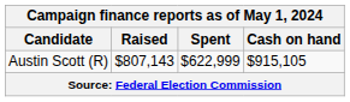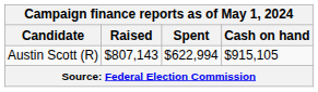 <table class="wikitable sortable">
 <tr>
 <th colspan=4>Campaign finance reports as of May 1, 2024</th>
 </tr>
 <tr style="text-align:center;">
 <th>Candidate</th>
 <th>Raised</th>
 <th>Spent</th>
 <th>Cash on hand</th>
 </tr>
 <tr>
 <td>Austin Scott (R)</td>
 <td>$807,143</td>
-<td>$622,999</td>
+<td>$622,994</td>
 <td>$915,105</td>
 </tr>
 <tr>
 <th colspan="4"><small>Source: <a href='#'>Federal Election Commission</a></small></th>
 </tr>
 </table>
